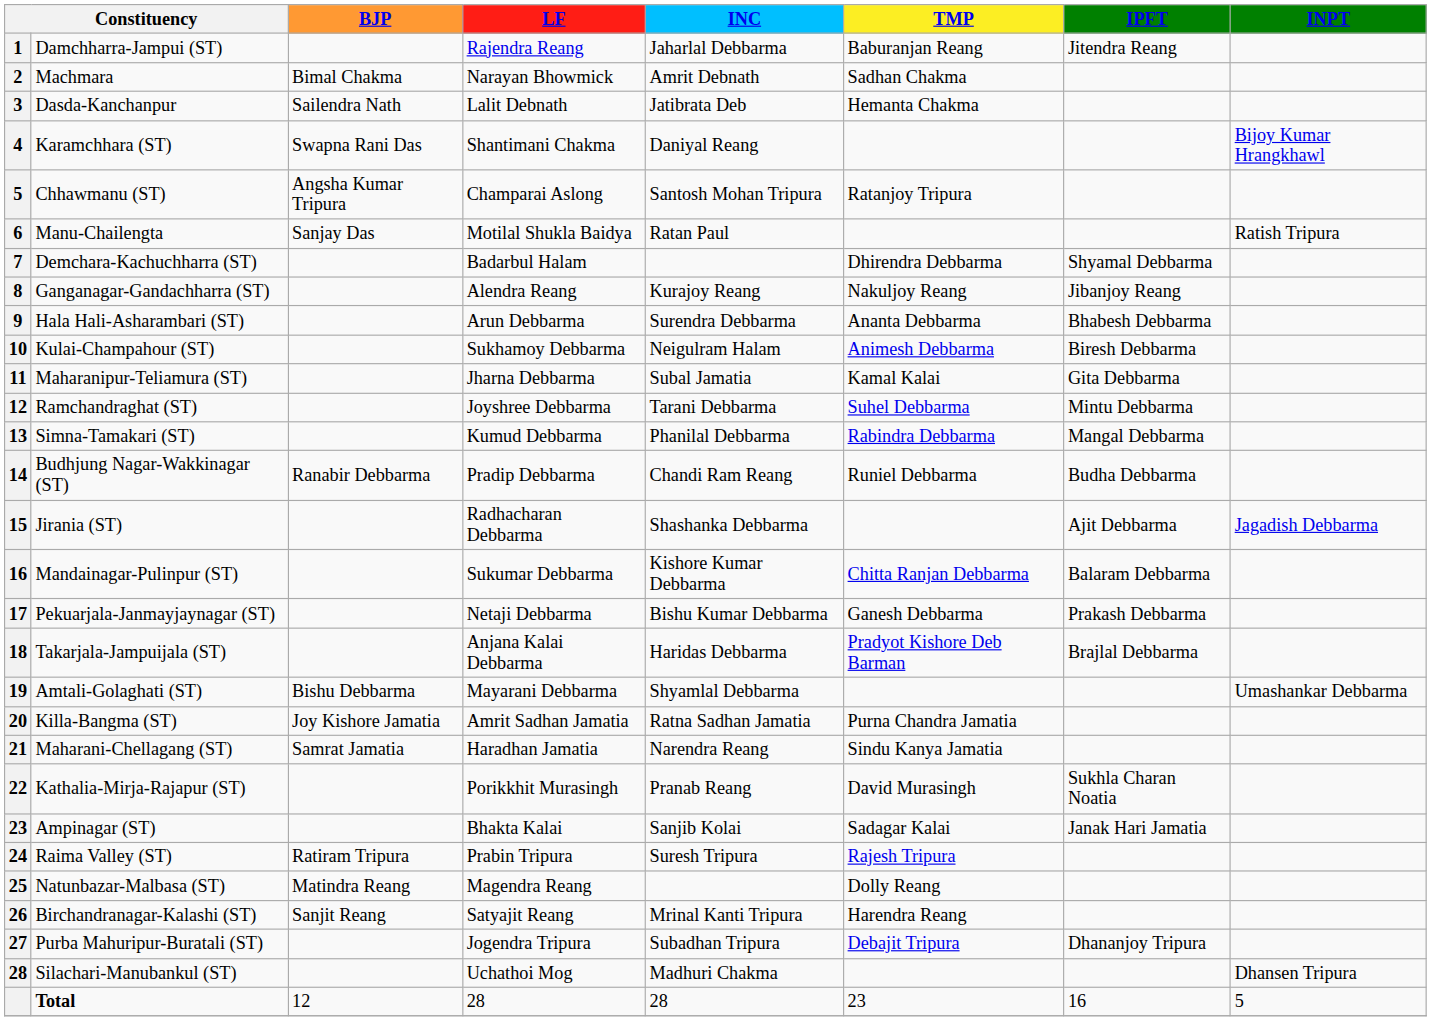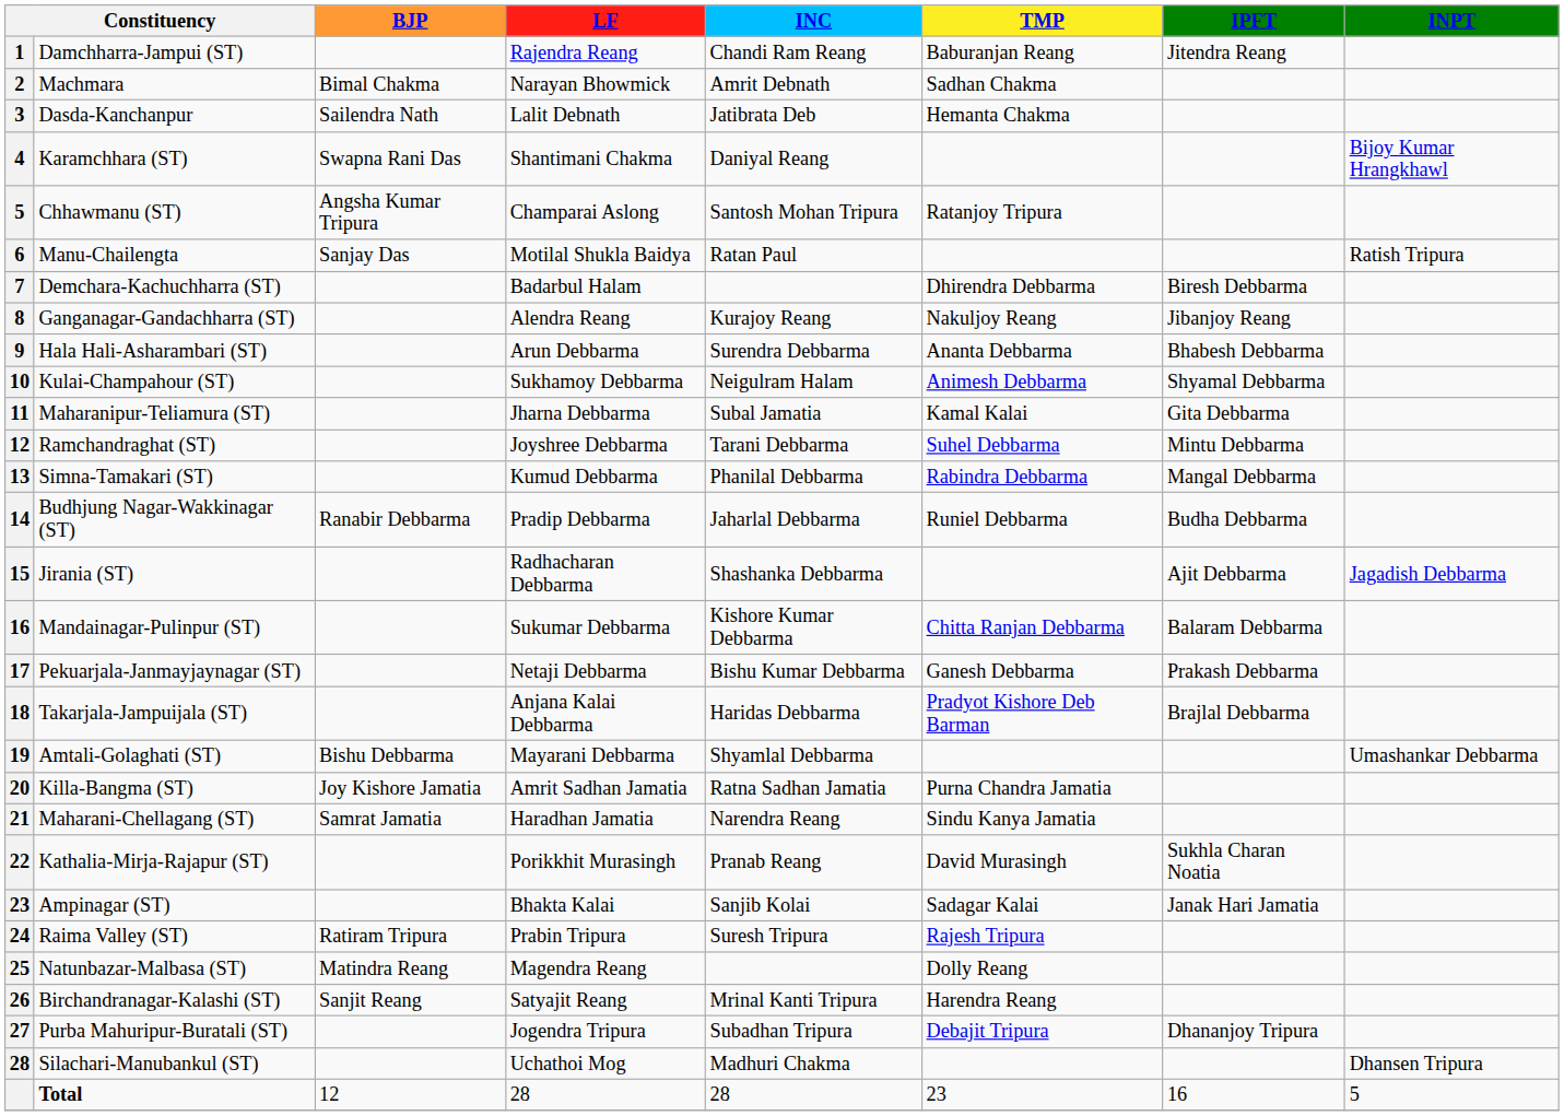 <table class="wikitable">
 <tr>
 <th colspan="2">Constituency</th>
 <th colspan="1" style="background:#FF9933; color:white;"><a href='#'><span><strong>BJP</strong></span></a></th>
 <th colspan="1" style="background:#FF1D15; color:white;"><a href='#'><span><strong>LF</strong></span></a></th>
 <th colspan="1" style="background:#00BFFF; color:white;"><a href='#'><span><strong>INC</strong></span></a></th>
 <th colspan="1" style="background:#FCEE23; color:white;"><a href='#'><span><strong>TMP</strong></span></a></th>
 <th colspan="1" style="background:#008000; color:white;"><a href='#'><span><strong>IPFT</strong></span></a></th>
 <th colspan="1" style="background:Green; color:white;"><a href='#'><span><strong>INPT</strong></span></a></th>
 </tr>
 <tr>
 <th>1</th>
 <td>Damchharra-Jampui (ST)</td>
 <td></td>
 <td><a href='#'>Rajendra Reang</a></td>
-<td>Jaharlal Debbarma</td>
+<td>Chandi Ram Reang</td>
 <td>Baburanjan Reang</td>
 <td>Jitendra Reang</td>
 <td></td>
 </tr>
 <tr>
 <th>2</th>
 <td>Machmara</td>
 <td>Bimal Chakma</td>
 <td>Narayan Bhowmick</td>
 <td>Amrit Debnath</td>
 <td>Sadhan Chakma</td>
 <td></td>
 <td></td>
 </tr>
 <tr>
 <th>3</th>
 <td>Dasda-Kanchanpur</td>
 <td>Sailendra Nath</td>
 <td>Lalit Debnath</td>
 <td>Jatibrata Deb</td>
 <td>Hemanta Chakma</td>
 <td></td>
 <td></td>
 </tr>
 <tr>
 <th>4</th>
 <td>Karamchhara (ST)</td>
 <td>Swapna Rani Das</td>
 <td>Shantimani Chakma</td>
 <td>Daniyal Reang</td>
 <td></td>
 <td></td>
 <td><a href='#'>Bijoy Kumar Hrangkhawl</a></td>
 </tr>
 <tr>
 <th>5</th>
 <td>Chhawmanu (ST)</td>
 <td>Angsha Kumar Tripura</td>
 <td>Champarai Aslong</td>
 <td>Santosh Mohan Tripura</td>
 <td>Ratanjoy Tripura</td>
 <td></td>
 <td></td>
 </tr>
 <tr>
 <th>6</th>
 <td>Manu-Chailengta</td>
 <td>Sanjay Das</td>
 <td>Motilal Shukla Baidya</td>
 <td>Ratan Paul</td>
 <td></td>
 <td></td>
 <td>Ratish Tripura</td>
 </tr>
 <tr>
 <th>7</th>
 <td>Demchara-Kachuchharra (ST)</td>
 <td></td>
 <td>Badarbul Halam</td>
 <td></td>
 <td>Dhirendra Debbarma</td>
-<td>Shyamal Debbarma</td>
+<td>Biresh Debbarma</td>
 <td></td>
 </tr>
 <tr>
 <th>8</th>
 <td>Ganganagar-Gandachharra (ST)</td>
 <td></td>
 <td>Alendra Reang</td>
 <td>Kurajoy Reang</td>
 <td>Nakuljoy Reang</td>
 <td>Jibanjoy Reang</td>
 <td></td>
 </tr>
 <tr>
 <th>9</th>
 <td>Hala Hali-Asharambari (ST)</td>
 <td></td>
 <td>Arun Debbarma</td>
 <td>Surendra Debbarma</td>
 <td>Ananta Debbarma</td>
 <td>Bhabesh Debbarma</td>
 <td></td>
 </tr>
 <tr>
 <th>10</th>
 <td>Kulai-Champahour (ST)</td>
 <td></td>
 <td>Sukhamoy Debbarma</td>
 <td>Neigulram Halam</td>
 <td><a href='#'>Animesh Debbarma</a></td>
-<td>Biresh Debbarma</td>
+<td>Shyamal Debbarma</td>
 <td></td>
 </tr>
 <tr>
 <th>11</th>
 <td>Maharanipur-Teliamura (ST)</td>
 <td></td>
 <td>Jharna Debbarma</td>
 <td>Subal Jamatia</td>
 <td>Kamal Kalai</td>
 <td>Gita Debbarma</td>
 <td></td>
 </tr>
 <tr>
 <th>12</th>
 <td>Ramchandraghat (ST)</td>
 <td></td>
 <td>Joyshree Debbarma</td>
 <td>Tarani Debbarma</td>
 <td><a href='#'>Suhel Debbarma</a></td>
 <td>Mintu Debbarma</td>
 <td></td>
 </tr>
 <tr>
 <th>13</th>
 <td>Simna-Tamakari (ST)</td>
 <td></td>
 <td>Kumud Debbarma</td>
 <td>Phanilal Debbarma</td>
 <td><a href='#'>Rabindra Debbarma</a></td>
 <td>Mangal Debbarma</td>
 <td></td>
 </tr>
 <tr>
 <th>14</th>
 <td>Budhjung Nagar-Wakkinagar (ST)</td>
 <td>Ranabir Debbarma</td>
 <td>Pradip Debbarma</td>
-<td>Chandi Ram Reang</td>
+<td>Jaharlal Debbarma</td>
 <td>Runiel Debbarma</td>
 <td>Budha Debbarma</td>
 <td></td>
 </tr>
 <tr>
 <th>15</th>
 <td>Jirania (ST)</td>
 <td></td>
 <td>Radhacharan Debbarma</td>
 <td>Shashanka Debbarma</td>
 <td></td>
 <td>Ajit Debbarma</td>
 <td><a href='#'>Jagadish Debbarma</a></td>
 </tr>
 <tr>
 <th>16</th>
 <td>Mandainagar-Pulinpur (ST)</td>
 <td></td>
 <td>Sukumar Debbarma</td>
 <td>Kishore Kumar Debbarma</td>
 <td><a href='#'>Chitta Ranjan Debbarma</a></td>
 <td>Balaram Debbarma</td>
 <td></td>
 </tr>
 <tr>
 <th>17</th>
 <td>Pekuarjala-Janmayjaynagar (ST)</td>
 <td></td>
 <td>Netaji Debbarma</td>
 <td>Bishu Kumar Debbarma</td>
 <td>Ganesh Debbarma</td>
 <td>Prakash Debbarma</td>
 <td></td>
 </tr>
 <tr>
 <th>18</th>
 <td>Takarjala-Jampuijala (ST)</td>
 <td></td>
 <td>Anjana Kalai Debbarma</td>
 <td>Haridas Debbarma</td>
 <td><a href='#'>Pradyot Kishore Deb Barman</a></td>
 <td>Brajlal Debbarma</td>
 <td></td>
 </tr>
 <tr>
 <th>19</th>
 <td>Amtali-Golaghati (ST)</td>
 <td>Bishu Debbarma</td>
 <td>Mayarani Debbarma</td>
 <td>Shyamlal Debbarma</td>
 <td></td>
 <td></td>
 <td>Umashankar Debbarma</td>
 </tr>
 <tr>
 <th>20</th>
 <td>Killa-Bangma (ST)</td>
 <td>Joy Kishore Jamatia</td>
 <td>Amrit Sadhan Jamatia</td>
 <td>Ratna Sadhan Jamatia</td>
 <td>Purna Chandra Jamatia</td>
 <td></td>
 <td></td>
 </tr>
 <tr>
 <th>21</th>
 <td>Maharani-Chellagang (ST)</td>
 <td>Samrat Jamatia</td>
 <td>Haradhan Jamatia</td>
 <td>Narendra Reang</td>
 <td>Sindu Kanya Jamatia</td>
 <td></td>
 <td></td>
 </tr>
 <tr>
 <th>22</th>
 <td>Kathalia-Mirja-Rajapur (ST)</td>
 <td></td>
 <td>Porikkhit Murasingh</td>
 <td>Pranab Reang</td>
 <td>David Murasingh</td>
 <td>Sukhla Charan Noatia</td>
 <td></td>
 </tr>
 <tr>
 <th>23</th>
 <td>Ampinagar (ST)</td>
 <td></td>
 <td>Bhakta Kalai</td>
 <td>Sanjib Kolai</td>
 <td>Sadagar Kalai</td>
 <td>Janak Hari Jamatia</td>
 <td></td>
 </tr>
 <tr>
 <th>24</th>
 <td>Raima Valley (ST)</td>
 <td>Ratiram Tripura</td>
 <td>Prabin Tripura</td>
 <td>Suresh Tripura</td>
 <td><a href='#'>Rajesh Tripura</a></td>
 <td></td>
 <td></td>
 </tr>
 <tr>
 <th>25</th>
 <td>Natunbazar-Malbasa (ST)</td>
 <td>Matindra Reang</td>
 <td>Magendra Reang</td>
 <td></td>
 <td>Dolly Reang</td>
 <td></td>
 <td></td>
 </tr>
 <tr>
 <th>26</th>
 <td>Birchandranagar-Kalashi (ST)</td>
 <td>Sanjit Reang</td>
 <td>Satyajit Reang</td>
 <td>Mrinal Kanti Tripura</td>
 <td>Harendra Reang</td>
 <td></td>
 <td></td>
 </tr>
 <tr>
 <th>27</th>
 <td>Purba Mahuripur-Buratali (ST)</td>
 <td></td>
 <td>Jogendra Tripura</td>
 <td>Subadhan Tripura</td>
 <td><a href='#'>Debajit Tripura</a></td>
 <td>Dhananjoy Tripura</td>
 <td></td>
 </tr>
 <tr>
 <th>28</th>
 <td>Silachari-Manubankul (ST)</td>
 <td></td>
 <td>Uchathoi Mog</td>
 <td>Madhuri Chakma</td>
 <td></td>
 <td></td>
 <td>Dhansen Tripura</td>
 </tr>
 <tr>
 <th></th>
 <td><strong>Total</strong></td>
 <td>12</td>
 <td>28</td>
 <td>28</td>
 <td>23</td>
 <td>16</td>
 <td>5</td>
 </tr>
 <tr>
 </tr>
 </table>
